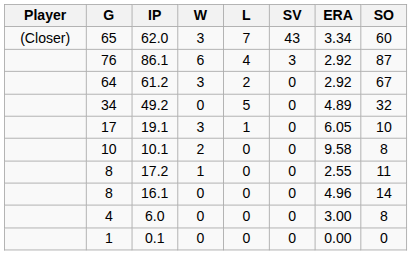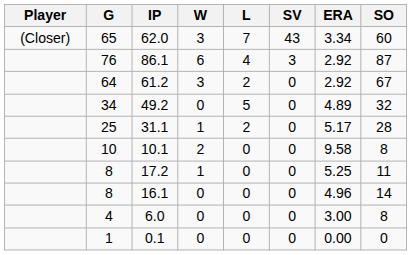 <table class="wikitable sortable">
 <tr>
 <th bgcolor="#DDDDFF" width="16%">Player</th>
 <th bgcolor="#DDDDFF" width="9%">G</th>
 <th bgcolor="#DDDDFF" width="9%">IP</th>
 <th bgcolor="#DDDDFF" width="9%">W</th>
 <th bgcolor="#DDDDFF" width="9%">L</th>
 <th bgcolor="#DDDDFF" width="9%">SV</th>
 <th bgcolor="#DDDDFF" width="9%">ERA</th>
 <th bgcolor="#DDDDFF" width="9%">SO</th>
 </tr>
 <tr align="center">
 <td> (Closer)</td>
 <td>65</td>
 <td>62.0</td>
 <td>3</td>
 <td>7</td>
 <td>43</td>
 <td>3.34</td>
 <td>60</td>
 </tr>
 <tr align="center">
 <td></td>
 <td>76</td>
 <td>86.1</td>
 <td>6</td>
 <td>4</td>
 <td>3</td>
 <td>2.92</td>
 <td>87</td>
 </tr>
 <tr align="center">
 <td></td>
 <td>64</td>
 <td>61.2</td>
 <td>3</td>
 <td>2</td>
 <td>0</td>
 <td>2.92</td>
 <td>67</td>
 </tr>
 <tr align="center">
 <td></td>
 <td>34</td>
 <td>49.2</td>
 <td>0</td>
 <td>5</td>
 <td>0</td>
 <td>4.89</td>
 <td>32</td>
 </tr>
 <tr align="center">
 <td></td>
-<td>17</td>
-<td>19.1</td>
-<td>3</td>
+<td>25</td>
+<td>31.1</td>
 <td>1</td>
+<td>2</td>
 <td>0</td>
-<td>6.05</td>
-<td>10</td>
+<td>5.17</td>
+<td>28</td>
 </tr>
 <tr align="center">
 <td></td>
 <td>10</td>
 <td>10.1</td>
 <td>2</td>
 <td>0</td>
 <td>0</td>
 <td>9.58</td>
 <td>8</td>
 </tr>
 <tr align="center">
 <td></td>
 <td>8</td>
 <td>17.2</td>
 <td>1</td>
 <td>0</td>
 <td>0</td>
-<td>2.55</td>
+<td>5.25</td>
 <td>11</td>
 </tr>
 <tr align="center">
 <td></td>
 <td>8</td>
 <td>16.1</td>
 <td>0</td>
 <td>0</td>
 <td>0</td>
 <td>4.96</td>
 <td>14</td>
 </tr>
 <tr align="center">
 <td></td>
 <td>4</td>
 <td>6.0</td>
 <td>0</td>
 <td>0</td>
 <td>0</td>
 <td>3.00</td>
 <td>8</td>
 </tr>
 <tr align="center">
 <td></td>
 <td>1</td>
 <td>0.1</td>
 <td>0</td>
 <td>0</td>
 <td>0</td>
 <td>0.00</td>
 <td>0</td>
 </tr>
 </table>
